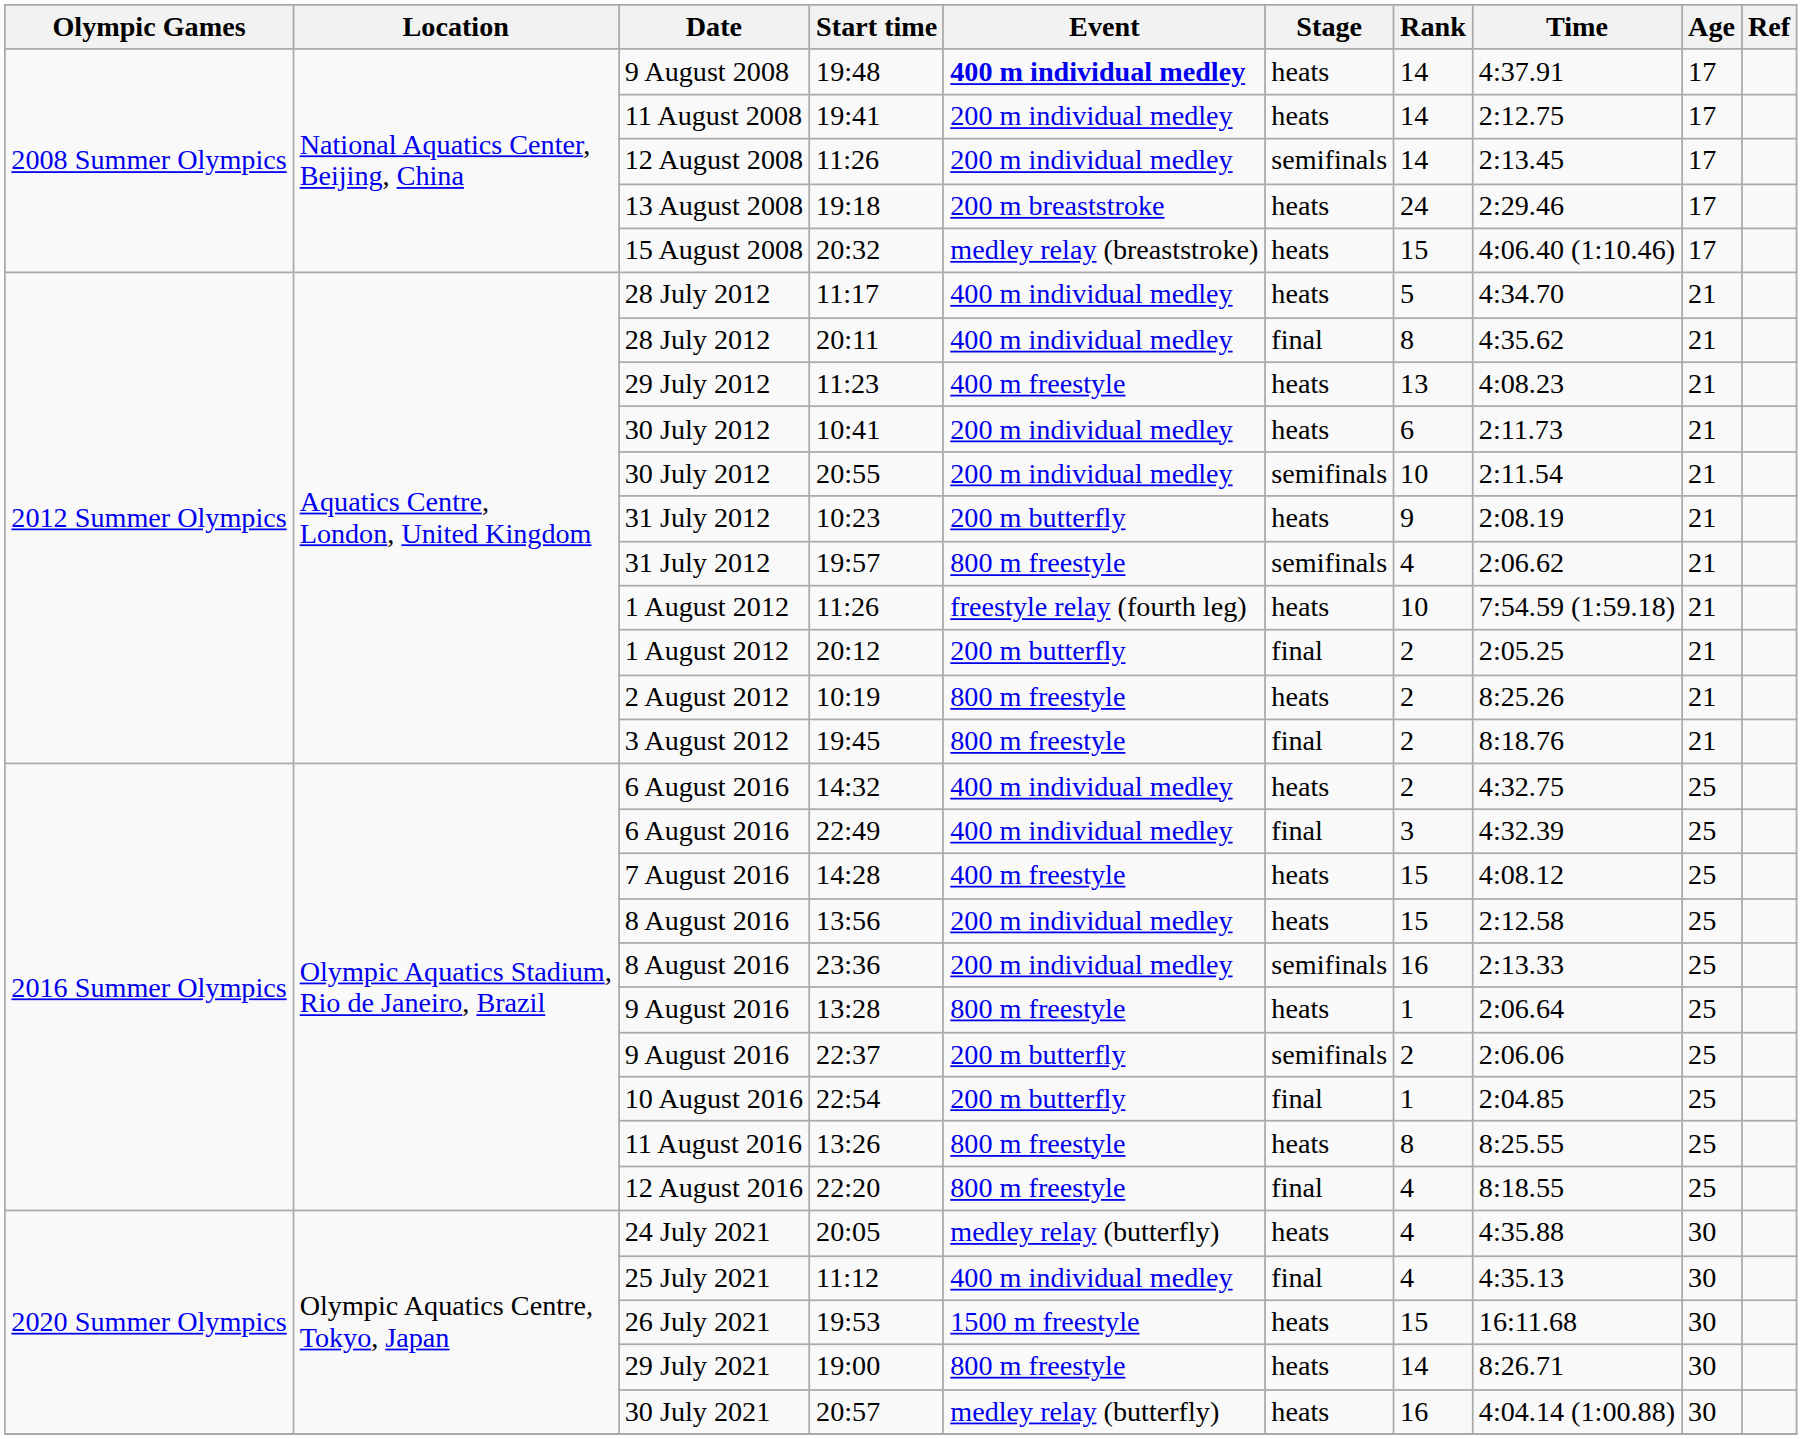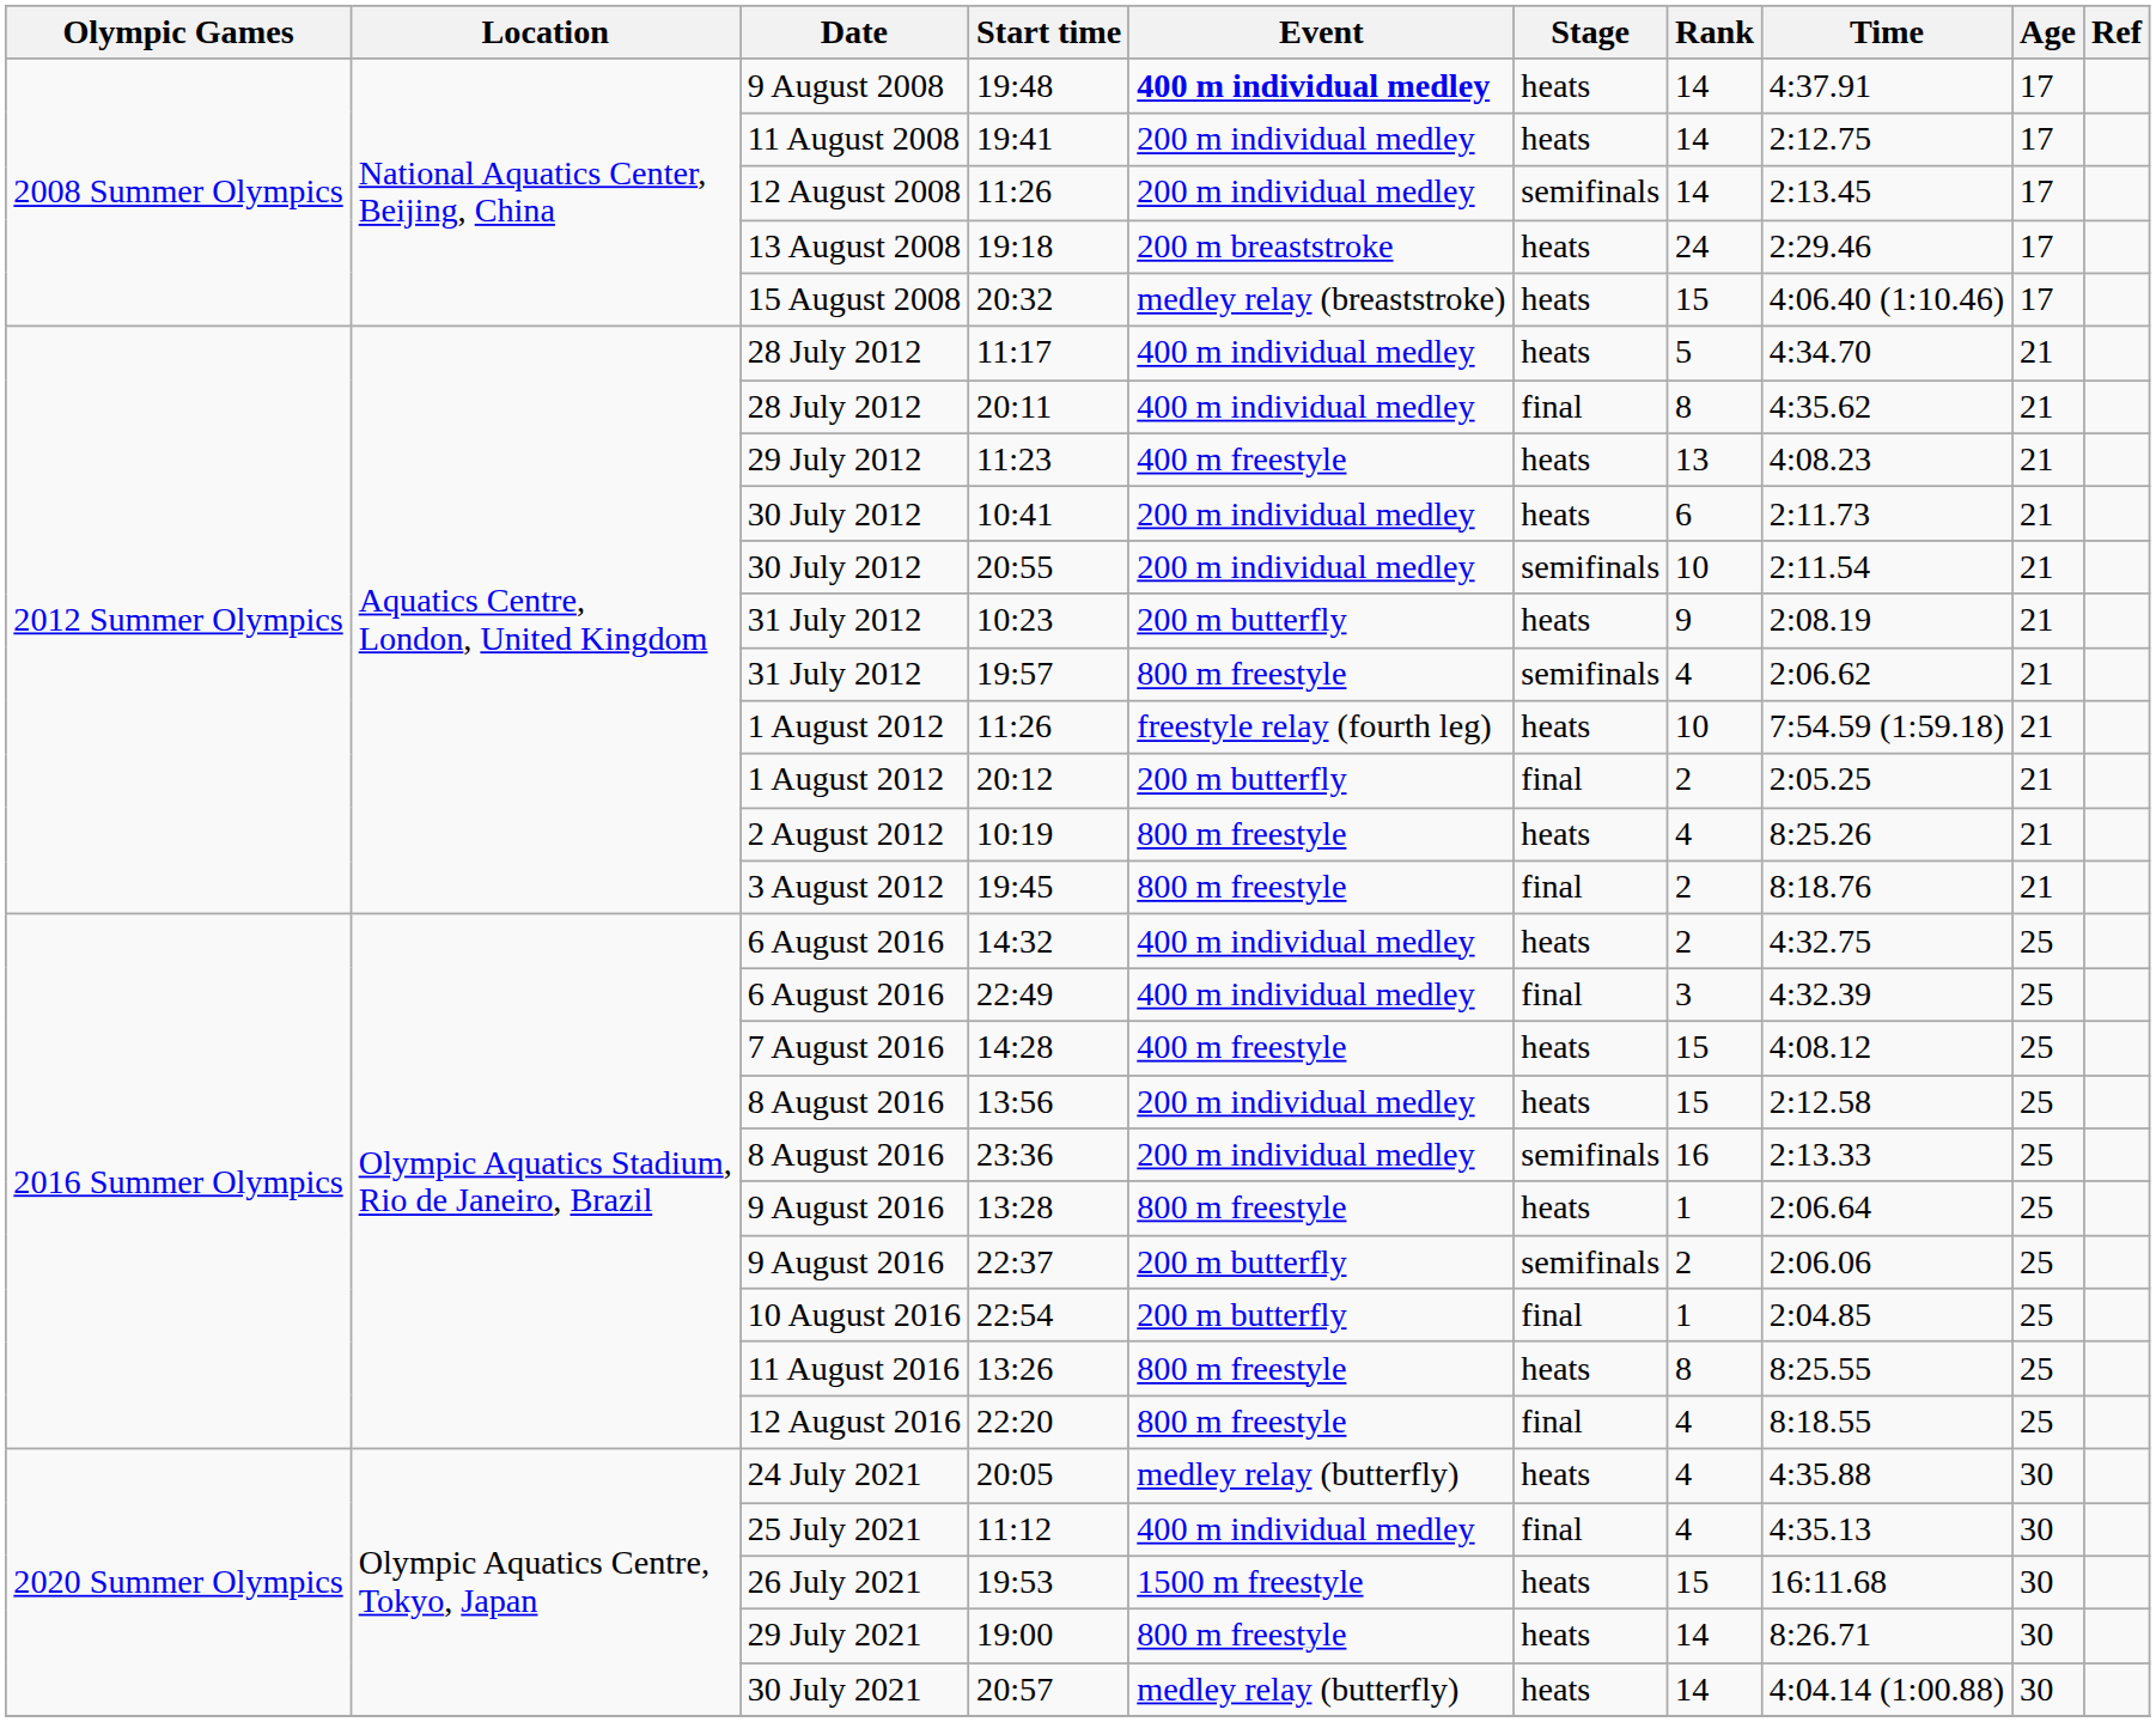 <table class="wikitable sortable">
 <tr>
 <th>Olympic Games</th>
 <th>Location</th>
 <th>Date</th>
 <th>Start time</th>
 <th>Event</th>
 <th>Stage</th>
 <th>Rank</th>
 <th>Time</th>
 <th>Age</th>
 <th>Ref</th>
 </tr>
 <tr>
 <td rowspan=5><a href='#'>2008 Summer Olympics</a></td>
 <td rowspan=5><a href='#'>National Aquatics Center</a>,<br><a href='#'>Beijing</a>, <a href='#'>China</a></td>
 <td>9 August 2008</td>
 <td>19:48</td>
 <td><strong><a href='#'>400 m individual medley</a></strong></td>
 <td>heats</td>
 <td>14</td>
 <td>4:37.91</td>
 <td>17</td>
 <td></td>
 </tr>
 <tr>
 <td>11 August 2008</td>
 <td>19:41</td>
 <td><a href='#'>200 m individual medley</a></td>
 <td>heats</td>
 <td>14</td>
 <td>2:12.75</td>
 <td>17</td>
 <td></td>
 </tr>
 <tr>
 <td>12 August 2008</td>
 <td>11:26</td>
 <td><a href='#'>200 m individual medley</a></td>
 <td>semifinals</td>
 <td>14</td>
 <td>2:13.45</td>
 <td>17</td>
 <td></td>
 </tr>
 <tr>
 <td>13 August 2008</td>
 <td>19:18</td>
 <td><a href='#'>200 m breaststroke</a></td>
 <td>heats</td>
 <td>24</td>
 <td>2:29.46</td>
 <td>17</td>
 <td></td>
 </tr>
 <tr>
 <td>15 August 2008</td>
 <td>20:32</td>
 <td><a href='#'> medley relay</a> (breaststroke)</td>
 <td>heats</td>
 <td>15</td>
 <td>4:06.40 (1:10.46)</td>
 <td>17</td>
 <td></td>
 </tr>
 <tr>
 <td rowspan=11><a href='#'>2012 Summer Olympics</a></td>
 <td rowspan=11><a href='#'>Aquatics Centre</a>,<br><a href='#'>London</a>, <a href='#'>United Kingdom</a></td>
 <td>28 July 2012</td>
 <td>11:17</td>
 <td><a href='#'>400 m individual medley</a></td>
 <td>heats</td>
 <td>5</td>
 <td>4:34.70</td>
 <td>21</td>
 <td></td>
 </tr>
 <tr>
 <td>28 July 2012</td>
 <td>20:11</td>
 <td><a href='#'>400 m individual medley</a></td>
 <td>final</td>
 <td>8</td>
 <td>4:35.62</td>
 <td>21</td>
 <td></td>
 </tr>
 <tr>
 <td>29 July 2012</td>
 <td>11:23</td>
 <td><a href='#'>400 m freestyle</a></td>
 <td>heats</td>
 <td>13</td>
 <td>4:08.23</td>
 <td>21</td>
 <td></td>
 </tr>
 <tr>
 <td>30 July 2012</td>
 <td>10:41</td>
 <td><a href='#'>200 m individual medley</a></td>
 <td>heats</td>
 <td>6</td>
 <td>2:11.73</td>
 <td>21</td>
 <td></td>
 </tr>
 <tr>
 <td>30 July 2012</td>
 <td>20:55</td>
 <td><a href='#'>200 m individual medley</a></td>
 <td>semifinals</td>
 <td>10</td>
 <td>2:11.54</td>
 <td>21</td>
 <td></td>
 </tr>
 <tr>
 <td>31 July 2012</td>
 <td>10:23</td>
 <td><a href='#'>200 m butterfly</a></td>
 <td>heats</td>
 <td>9</td>
 <td>2:08.19</td>
 <td>21</td>
 <td></td>
 </tr>
 <tr>
 <td>31 July 2012</td>
 <td>19:57</td>
 <td><a href='#'>800 m freestyle</a></td>
 <td>semifinals</td>
 <td>4</td>
 <td>2:06.62</td>
 <td>21</td>
 <td></td>
 </tr>
 <tr>
 <td>1 August 2012</td>
 <td>11:26</td>
 <td><a href='#'> freestyle relay</a> (fourth leg)</td>
 <td>heats</td>
 <td>10</td>
 <td>7:54.59 (1:59.18)</td>
 <td>21</td>
 <td></td>
 </tr>
 <tr>
 <td>1 August 2012</td>
 <td>20:12</td>
 <td><a href='#'>200 m butterfly</a></td>
 <td>final</td>
 <td>2</td>
 <td>2:05.25</td>
 <td>21</td>
 <td></td>
 </tr>
 <tr>
 <td>2 August 2012</td>
 <td>10:19</td>
 <td><a href='#'>800 m freestyle</a></td>
 <td>heats</td>
-<td>2</td>
+<td>4</td>
 <td>8:25.26</td>
 <td>21</td>
 <td></td>
 </tr>
 <tr>
 <td>3 August 2012</td>
 <td>19:45</td>
 <td><a href='#'>800 m freestyle</a></td>
 <td>final</td>
 <td>2</td>
 <td>8:18.76</td>
 <td>21</td>
 <td></td>
 </tr>
 <tr>
 <td rowspan=10><a href='#'>2016 Summer Olympics</a></td>
 <td rowspan=10><a href='#'>Olympic Aquatics Stadium</a>,<br><a href='#'>Rio de Janeiro</a>, <a href='#'>Brazil</a></td>
 <td>6 August 2016</td>
 <td>14:32</td>
 <td><a href='#'>400 m individual medley</a></td>
 <td>heats</td>
 <td>2</td>
 <td>4:32.75</td>
 <td>25</td>
 <td></td>
 </tr>
 <tr>
 <td>6 August 2016</td>
 <td>22:49</td>
 <td><a href='#'>400 m individual medley</a></td>
 <td>final</td>
 <td>3</td>
 <td>4:32.39</td>
 <td>25</td>
 <td></td>
 </tr>
 <tr>
 <td>7 August 2016</td>
 <td>14:28</td>
 <td><a href='#'>400 m freestyle</a></td>
 <td>heats</td>
 <td>15</td>
 <td>4:08.12</td>
 <td>25</td>
 <td></td>
 </tr>
 <tr>
 <td>8 August 2016</td>
 <td>13:56</td>
 <td><a href='#'>200 m individual medley</a></td>
 <td>heats</td>
 <td>15</td>
 <td>2:12.58</td>
 <td>25</td>
 <td></td>
 </tr>
 <tr>
 <td>8 August 2016</td>
 <td>23:36</td>
 <td><a href='#'>200 m individual medley</a></td>
 <td>semifinals</td>
 <td>16</td>
 <td>2:13.33</td>
 <td>25</td>
 <td></td>
 </tr>
 <tr>
 <td>9 August 2016</td>
 <td>13:28</td>
 <td><a href='#'>800 m freestyle</a></td>
 <td>heats</td>
 <td>1</td>
 <td>2:06.64</td>
 <td>25</td>
 <td></td>
 </tr>
 <tr>
 <td>9 August 2016</td>
 <td>22:37</td>
 <td><a href='#'>200 m butterfly</a></td>
 <td>semifinals</td>
 <td>2</td>
 <td>2:06.06</td>
 <td>25</td>
 <td></td>
 </tr>
 <tr>
 <td>10 August 2016</td>
 <td>22:54</td>
 <td><a href='#'>200 m butterfly</a></td>
 <td>final</td>
 <td>1</td>
 <td>2:04.85</td>
 <td>25</td>
 <td></td>
 </tr>
 <tr>
 <td>11 August 2016</td>
 <td>13:26</td>
 <td><a href='#'>800 m freestyle</a></td>
 <td>heats</td>
 <td>8</td>
 <td>8:25.55</td>
 <td>25</td>
 <td></td>
 </tr>
 <tr>
 <td>12 August 2016</td>
 <td>22:20</td>
 <td><a href='#'>800 m freestyle</a></td>
 <td>final</td>
 <td>4</td>
 <td>8:18.55</td>
 <td>25</td>
 <td></td>
 </tr>
 <tr>
 <td rowspan=5><a href='#'>2020 Summer Olympics</a></td>
 <td rowspan=5>Olympic Aquatics Centre,<br><a href='#'>Tokyo</a>, <a href='#'>Japan</a></td>
 <td>24 July 2021</td>
 <td>20:05</td>
 <td><a href='#'> medley relay</a> (butterfly)</td>
 <td>heats</td>
 <td>4</td>
 <td>4:35.88</td>
 <td>30</td>
 <td></td>
 </tr>
 <tr>
 <td>25 July 2021</td>
 <td>11:12</td>
 <td><a href='#'>400 m individual medley</a></td>
 <td>final</td>
 <td>4</td>
 <td>4:35.13</td>
 <td>30</td>
 <td></td>
 </tr>
 <tr>
 <td>26 July 2021</td>
 <td>19:53</td>
 <td><a href='#'>1500 m freestyle</a></td>
 <td>heats</td>
 <td>15</td>
 <td>16:11.68</td>
 <td>30</td>
 <td></td>
 </tr>
 <tr>
 <td>29 July 2021</td>
 <td>19:00</td>
 <td><a href='#'>800 m freestyle</a></td>
 <td>heats</td>
 <td>14</td>
 <td>8:26.71</td>
 <td>30</td>
 <td></td>
 </tr>
 <tr>
 <td>30 July 2021</td>
 <td>20:57</td>
 <td><a href='#'> medley relay</a> (butterfly)</td>
 <td>heats</td>
-<td>16</td>
+<td>14</td>
 <td>4:04.14 (1:00.88)</td>
 <td>30</td>
 <td></td>
 </tr>
 <tr>
 </tr>
 </table>
